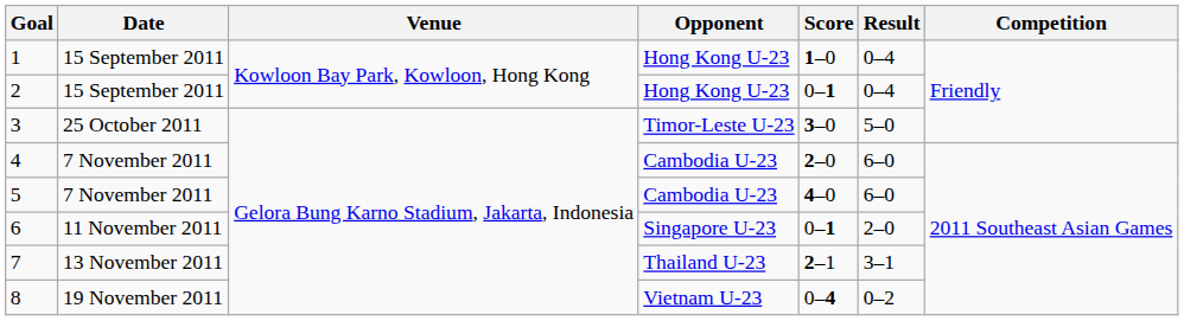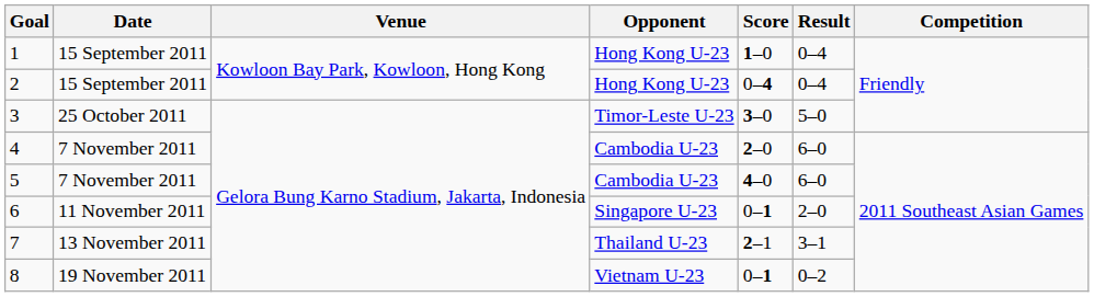 <table class="wikitable" style="font-size:90%">
 <tr>
 <th>Goal</th>
 <th>Date</th>
 <th>Venue</th>
 <th>Opponent</th>
 <th>Score</th>
 <th>Result</th>
 <th>Competition</th>
 </tr>
 <tr>
 <td>1</td>
 <td>15 September 2011</td>
 <td rowspan="2"><a href='#'>Kowloon Bay Park</a>, <a href='#'>Kowloon</a>, Hong Kong</td>
 <td> <a href='#'>Hong Kong U-23</a></td>
 <td><strong>1</strong>–0</td>
 <td>0–4</td>
 <td rowspan="3"><a href='#'>Friendly</a></td>
 </tr>
 <tr>
 <td>2</td>
 <td>15 September 2011</td>
 <td> <a href='#'>Hong Kong U-23</a></td>
-<td>0–<strong>1</strong></td>
+<td>0–<strong>4</strong></td>
 <td>0–4</td>
 </tr>
 <tr>
 <td>3</td>
 <td>25 October 2011</td>
 <td rowspan="6"><a href='#'>Gelora Bung Karno Stadium</a>, <a href='#'>Jakarta</a>, Indonesia</td>
 <td> <a href='#'>Timor-Leste U-23</a></td>
 <td><strong>3</strong>–0</td>
 <td>5–0</td>
 </tr>
 <tr>
 <td>4</td>
 <td>7 November 2011</td>
 <td> <a href='#'>Cambodia U-23</a></td>
 <td><strong>2</strong>–0</td>
 <td>6–0</td>
 <td rowspan="5"><a href='#'>2011 Southeast Asian Games</a></td>
 </tr>
 <tr>
 <td>5</td>
 <td>7 November 2011</td>
 <td> <a href='#'>Cambodia U-23</a></td>
 <td><strong>4</strong>–0</td>
 <td>6–0</td>
 </tr>
 <tr>
 <td>6</td>
 <td>11 November 2011</td>
 <td> <a href='#'>Singapore U-23</a></td>
 <td>0–<strong>1</strong></td>
 <td>2–0</td>
 </tr>
 <tr>
 <td>7</td>
 <td>13 November 2011</td>
 <td> <a href='#'>Thailand U-23</a></td>
 <td><strong>2</strong>–1</td>
 <td>3–1</td>
 </tr>
 <tr>
 <td>8</td>
 <td>19 November 2011</td>
 <td> <a href='#'>Vietnam U-23</a></td>
-<td>0–<strong>4</strong></td>
+<td>0–<strong>1</strong></td>
 <td>0–2</td>
 </tr>
 </table>
